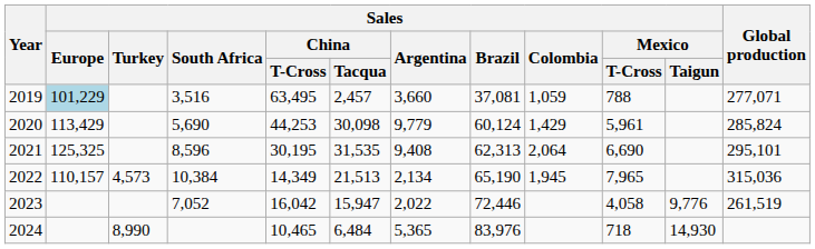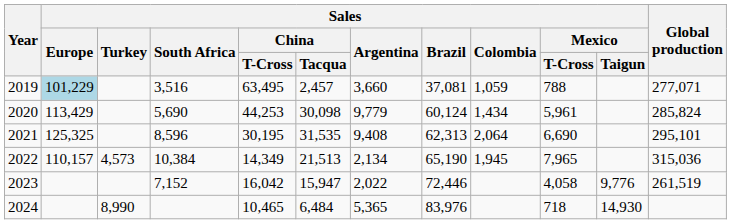 <table class="wikitable">
 <tr>
 <th rowspan="3">Year</th>
 <th colspan="10">Sales</th>
 <th rowspan="3">Global<br>production</th>
 </tr>
 <tr>
 <th rowspan="2">Europe</th>
 <th rowspan="2">Turkey</th>
 <th rowspan="2">South Africa</th>
 <th colspan="2">China</th>
 <th rowspan="2">Argentina</th>
 <th rowspan="2">Brazil</th>
 <th rowspan="2">Colombia</th>
 <th colspan="2">Mexico</th>
 </tr>
 <tr>
 <th>T-Cross</th>
 <th>Tacqua</th>
 <th>T-Cross</th>
 <th>Taigun</th>
 </tr>
 <tr>
 <td>2019</td>
 <td style="background: lightblue;">101,229</td>
 <td></td>
 <td>3,516</td>
 <td>63,495</td>
 <td>2,457</td>
 <td>3,660</td>
 <td>37,081</td>
 <td>1,059</td>
 <td>788</td>
 <td></td>
 <td>277,071</td>
 </tr>
 <tr>
 <td>2020</td>
 <td>113,429</td>
 <td></td>
 <td>5,690</td>
 <td>44,253</td>
 <td>30,098</td>
 <td>9,779</td>
 <td>60,124</td>
-<td>1,429</td>
+<td>1,434</td>
 <td>5,961</td>
 <td></td>
 <td>285,824</td>
 </tr>
 <tr>
 <td>2021</td>
 <td>125,325</td>
 <td></td>
 <td>8,596</td>
 <td>30,195</td>
 <td>31,535</td>
 <td>9,408</td>
 <td>62,313</td>
 <td>2,064</td>
 <td>6,690</td>
 <td></td>
 <td>295,101</td>
 </tr>
 <tr>
 <td>2022</td>
 <td>110,157</td>
 <td>4,573</td>
 <td>10,384</td>
 <td>14,349</td>
 <td>21,513</td>
 <td>2,134</td>
 <td>65,190</td>
 <td>1,945</td>
 <td>7,965</td>
 <td></td>
 <td>315,036</td>
 </tr>
 <tr>
 <td>2023</td>
 <td></td>
 <td></td>
-<td>7,052</td>
+<td>7,152</td>
 <td>16,042</td>
 <td>15,947</td>
 <td>2,022</td>
 <td>72,446</td>
 <td></td>
 <td>4,058</td>
 <td>9,776</td>
 <td>261,519</td>
 </tr>
 <tr>
 <td>2024</td>
 <td></td>
 <td>8,990</td>
 <td></td>
 <td>10,465</td>
 <td>6,484</td>
 <td>5,365</td>
 <td>83,976</td>
 <td></td>
 <td>718</td>
 <td>14,930</td>
 <td></td>
 </tr>
 </table>
